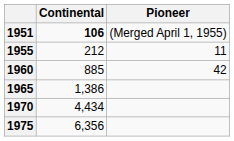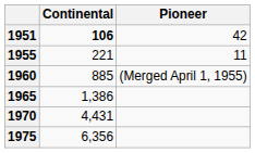 <table class="wikitable">
 <tr>
 <th></th>
 <th>Continental</th>
 <th>Pioneer</th>
 </tr>
 <tr style="text-align:right;">
 <th scope="row">1951</th>
 <td><strong>106</strong></td>
-<td>(Merged April 1, 1955)</td>
+<td>42</td>
 </tr>
 <tr style="text-align:right;">
 <th scope="row">1955</th>
-<td>212</td>
+<td>221</td>
 <td>11</td>
 </tr>
 <tr style="text-align:right;">
 <th scope="row">1960</th>
 <td>885</td>
-<td>42</td>
+<td>(Merged April 1, 1955)</td>
 </tr>
 <tr style="text-align:right;">
 <th scope="row">1965</th>
 <td>1,386</td>
 <td></td>
 </tr>
 <tr style="text-align:right;">
 <th scope="row">1970</th>
-<td>4,434</td>
+<td>4,431</td>
 <td></td>
 </tr>
 <tr style="text-align:right;">
 <th scope="row">1975</th>
 <td>6,356</td>
 <td></td>
 </tr>
 </table>
